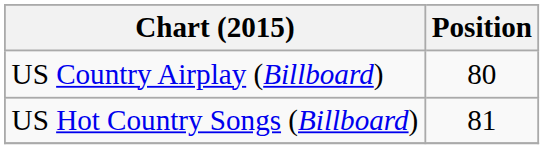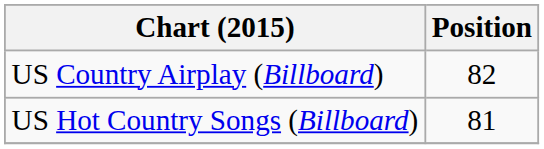 <table class="wikitable sortable">
 <tr>
 <th scope="col">Chart (2015)</th>
 <th scope="col">Position</th>
 </tr>
 <tr>
 <td>US <a href='#'>Country Airplay</a> (<em><a href='#'>Billboard</a></em>)</td>
-<td align="center">80</td>
+<td align="center">82</td>
 </tr>
 <tr>
 <td>US <a href='#'>Hot Country Songs</a> (<em><a href='#'>Billboard</a></em>)</td>
 <td align="center">81</td>
 </tr>
 <tr>
 </tr>
 </table>
